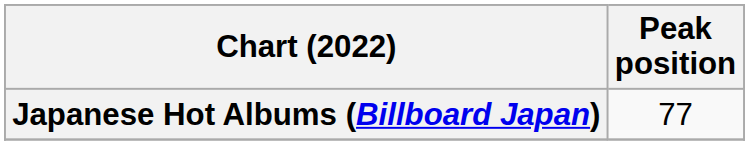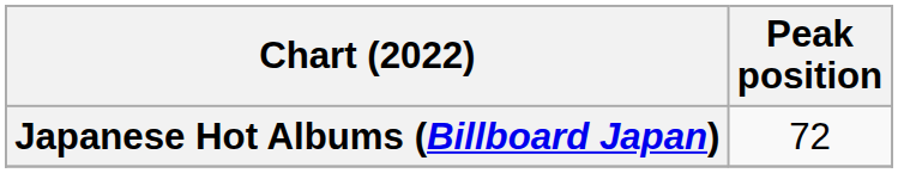 <table class="wikitable sortable plainrowheaders" style="text-align:center">
 <tr>
 <th scope="col">Chart (2022)</th>
 <th scope="col">Peak<br>position</th>
 </tr>
 <tr>
 <th scope="row">Japanese Hot Albums (<em><a href='#'>Billboard Japan</a></em>)</th>
-<td>77</td>
+<td>72</td>
 </tr>
 <tr>
 </tr>
 <tr>
 </tr>
 <tr>
 </tr>
 <tr>
 </tr>
 </table>
